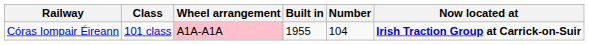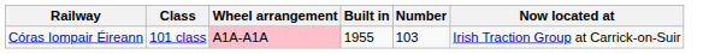 <table class="wikitable">
 <tr>
 <th>Railway</th>
 <th>Class</th>
 <th>Wheel arrangement</th>
 <th>Built in</th>
 <th>Number</th>
 <th>Now located at</th>
 </tr>
 <tr>
 <td><a href='#'>Córas Iompair Éireann</a></td>
 <td><a href='#'>101 class</a></td>
 <td style="background: pink;">A1A-A1A</td>
 <td>1955</td>
-<td>104</td>
-<td><strong><a href='#'>Irish Traction Group</a> at Carrick-on-Suir</strong></td>
+<td>103</td>
+<td><a href='#'>Irish Traction Group</a> at Carrick-on-Suir</td>
 </tr>
 </table>
